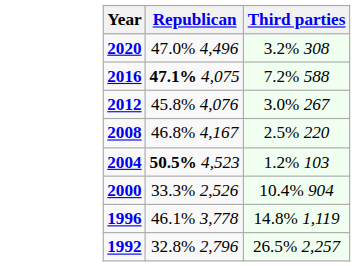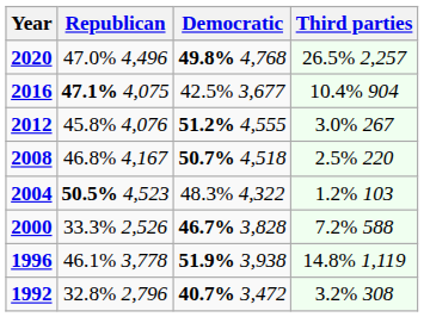 <table class="wikitable" style="float:right; font-size:95%;">
 <tr bgcolor=lightgrey>
 <th>Year</th>
 <th><a href='#'>Republican</a></th>
+<th><a href='#'>Democratic</a></th>
 <th><a href='#'>Third parties</a></th>
 </tr>
 <tr>
 <td style="text-align:center;" ><strong><a href='#'>2020</a></strong></td>
 <td style="text-align:center;" >47.0% <em>4,496</em></td>
-<td style="text-align:center; background:honeyDew;">3.2% <em>308</em></td>
+<td style="text-align:center;" ><strong>49.8%</strong> <em>4,768</em></td>
+<td style="text-align:center; background:honeyDew;">26.5% <em>2,257</em></td>
 </tr>
 <tr>
 <td style="text-align:center;" ><strong><a href='#'>2016</a></strong></td>
 <td style="text-align:center;" ><strong>47.1%</strong> <em>4,075</em></td>
-<td style="text-align:center; background:honeyDew;">7.2% <em>588</em></td>
+<td style="text-align:center;" >42.5% <em>3,677</em></td>
+<td style="text-align:center; background:honeyDew;">10.4% <em>904</em></td>
 </tr>
 <tr>
 <td style="text-align:center;" ><strong><a href='#'>2012</a></strong></td>
 <td style="text-align:center;" >45.8% <em>4,076</em></td>
+<td style="text-align:center;" ><strong>51.2%</strong> <em>4,555</em></td>
 <td style="text-align:center; background:honeyDew;">3.0% <em>267</em></td>
 </tr>
 <tr>
 <td style="text-align:center;" ><strong><a href='#'>2008</a></strong></td>
 <td style="text-align:center;" >46.8% <em>4,167</em></td>
+<td style="text-align:center;" ><strong>50.7%</strong> <em>4,518</em></td>
 <td style="text-align:center; background:honeyDew;">2.5% <em>220</em></td>
 </tr>
 <tr>
 <td style="text-align:center;" ><strong><a href='#'>2004</a></strong></td>
 <td style="text-align:center;" ><strong>50.5%</strong> <em>4,523</em></td>
+<td style="text-align:center;" >48.3% <em>4,322</em></td>
 <td style="text-align:center; background:honeyDew;">1.2% <em>103</em></td>
 </tr>
 <tr>
 <td style="text-align:center;" ><strong><a href='#'>2000</a></strong></td>
 <td style="text-align:center;" >33.3% <em>2,526</em></td>
-<td style="text-align:center; background:honeyDew;">10.4% <em>904</em></td>
+<td style="text-align:center;" ><strong>46.7%</strong> <em>3,828</em></td>
+<td style="text-align:center; background:honeyDew;">7.2% <em>588</em></td>
 </tr>
 <tr>
 <td style="text-align:center;" ><strong><a href='#'>1996</a></strong></td>
 <td style="text-align:center;" >46.1% <em>3,778</em></td>
+<td style="text-align:center;" ><strong>51.9%</strong> <em>3,938</em></td>
 <td style="text-align:center; background:honeyDew;">14.8% <em>1,119</em></td>
 </tr>
 <tr>
 <td style="text-align:center;" ><strong><a href='#'>1992</a></strong></td>
 <td style="text-align:center;" >32.8% <em>2,796</em></td>
-<td style="text-align:center; background:honeyDew;">26.5% <em>2,257</em></td>
+<td style="text-align:center;" ><strong>40.7%</strong> <em>3,472</em></td>
+<td style="text-align:center; background:honeyDew;">3.2% <em>308</em></td>
 </tr>
 </table>
